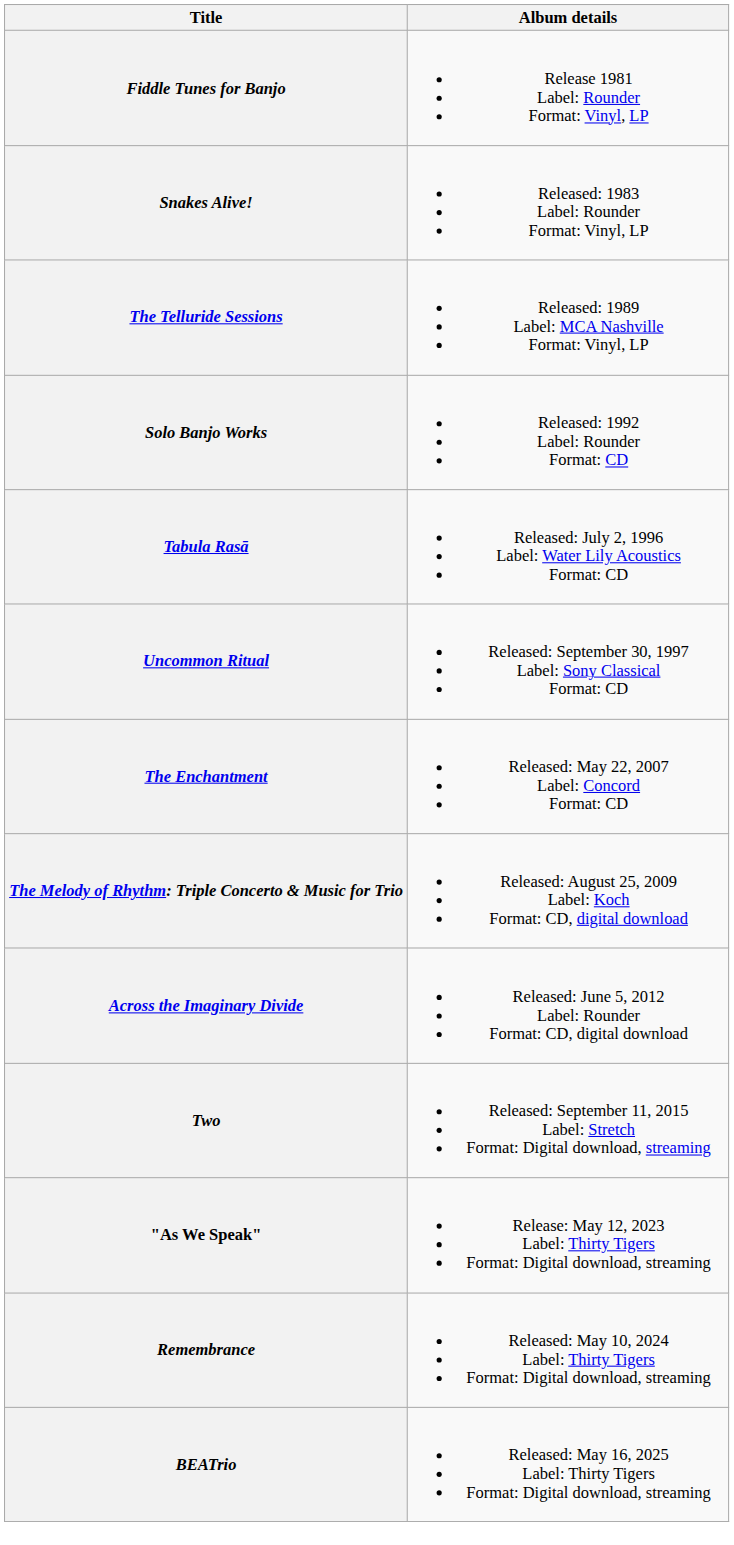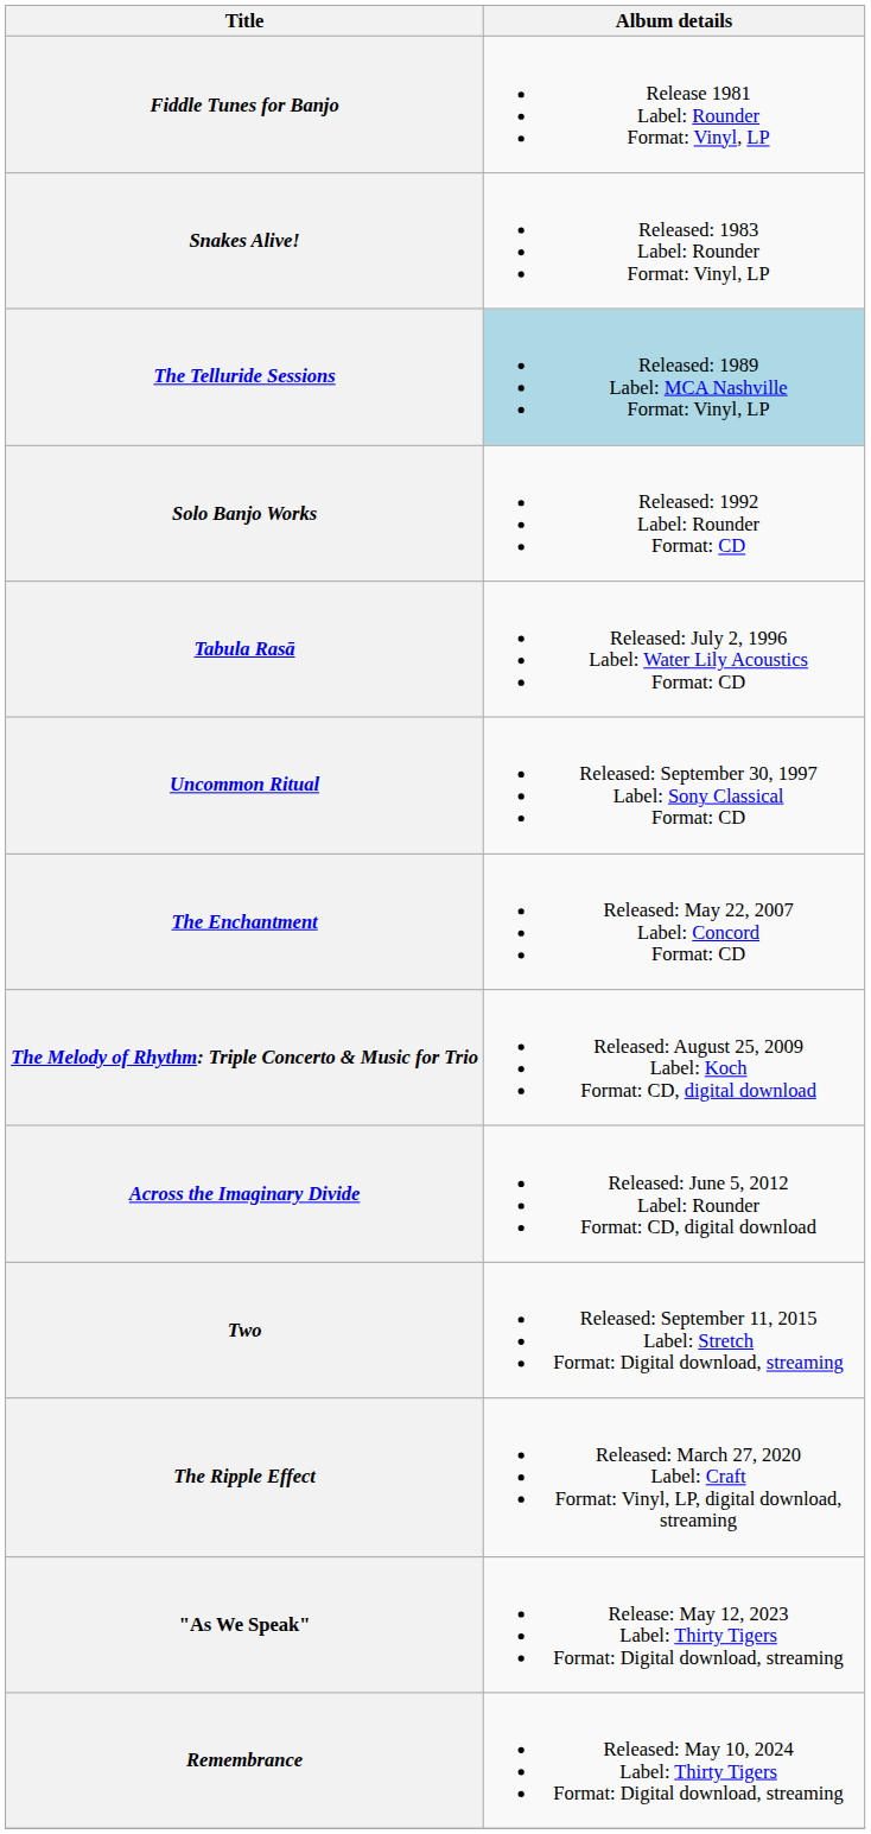 <table class="wikitable plainrowheaders" style="text-align:center;">
 <tr>
 <th scope="col" rowspan="1" style="width:24em;">Title</th>
 <th scope="col" rowspan="1" style="width:19em;">Album details</th>
 </tr>
 <tr>
 <th scope="row"><em>Fiddle Tunes for Banjo</em><br>  </th>
 <td><br><ul><li>Release 1981</li><li>Label: <a href='#'>Rounder</a></li><li>Format: <a href='#'>Vinyl</a>, <a href='#'>LP</a></li></ul></td>
 </tr>
 <tr>
 <th scope="row"><em>Snakes Alive!</em><br> </th>
 <td><br><ul><li>Released: 1983</li><li>Label: Rounder</li><li>Format: Vinyl, LP</li></ul></td>
 </tr>
 <tr>
 <th scope="row"><em><a href='#'>The Telluride Sessions</a></em><br> </th>
-<td><br><ul><li>Released: 1989</li><li>Label: <a href='#'>MCA Nashville</a></li><li>Format: Vinyl, LP</li></ul></td>
+<td style="background: lightblue;"><br><ul><li>Released: 1989</li><li>Label: <a href='#'>MCA Nashville</a></li><li>Format: Vinyl, LP</li></ul></td>
 </tr>
 <tr>
 <th scope="row"><em>Solo Banjo Works</em><br> </th>
 <td><br><ul><li>Released: 1992</li><li>Label: Rounder</li><li>Format: <a href='#'>CD</a></li></ul></td>
 </tr>
 <tr>
 <th scope="row"><em><a href='#'>Tabula Rasā</a></em><br> </th>
 <td><br><ul><li>Released: July 2, 1996</li><li>Label: <a href='#'>Water Lily Acoustics</a></li><li>Format: CD</li></ul></td>
 </tr>
 <tr>
 <th scope="row"><em><a href='#'>Uncommon Ritual</a></em><br> </th>
 <td><br><ul><li>Released: September 30, 1997</li><li>Label: <a href='#'>Sony Classical</a></li><li>Format: CD</li></ul></td>
 </tr>
 <tr>
 <th scope="row"><em><a href='#'>The Enchantment</a></em><br> </th>
 <td><br><ul><li>Released: May 22, 2007</li><li>Label: <a href='#'>Concord</a></li><li>Format: CD</li></ul></td>
 </tr>
 <tr>
 <th scope="row"><em><a href='#'>The Melody of Rhythm</a>: Triple Concerto & Music for Trio</em><br> </th>
 <td><br><ul><li>Released: August 25, 2009</li><li>Label: <a href='#'>Koch</a></li><li>Format: CD, <a href='#'>digital download</a></li></ul></td>
 </tr>
 <tr>
 <th scope="row"><em><a href='#'>Across the Imaginary Divide</a></em><br> </th>
 <td><br><ul><li>Released: June 5, 2012</li><li>Label: Rounder</li><li>Format: CD, digital download</li></ul></td>
 </tr>
 <tr>
 <th scope="row"><em>Two</em><br> </th>
 <td><br><ul><li>Released: September 11, 2015</li><li>Label: <a href='#'>Stretch</a></li><li>Format: Digital download, <a href='#'>streaming</a></li></ul></td>
 </tr>
 <tr>
+<th scope="row"><em>The Ripple Effect</em><br> </th>
+<td><br><ul><li>Released: March 27, 2020</li><li>Label: <a href='#'>Craft</a></li><li>Format: Vinyl, LP, digital download, streaming</li></ul></td>
+</tr>
+<tr>
 <th scope="row">"As We Speak"<br> </th>
 <td><br><ul><li>Release: May 12, 2023</li><li>Label: <a href='#'>Thirty Tigers</a></li><li>Format: Digital download, streaming</li></ul></td>
 </tr>
 <tr>
 <th scope="row"><em>Remembrance</em><br> </th>
 <td><br><ul><li>Released: May 10, 2024</li><li>Label: <a href='#'>Thirty Tigers</a></li><li>Format: Digital download, streaming</li></ul></td>
 </tr>
 <tr>
-<th scope="row"><em>BEATrio</em><br> </th>
-<td><br><ul><li>Released: May 16, 2025</li><li>Label: Thirty Tigers</li><li>Format: Digital download, streaming</li></ul></td>
-</tr>
-<tr>
 </tr>
 </table>
